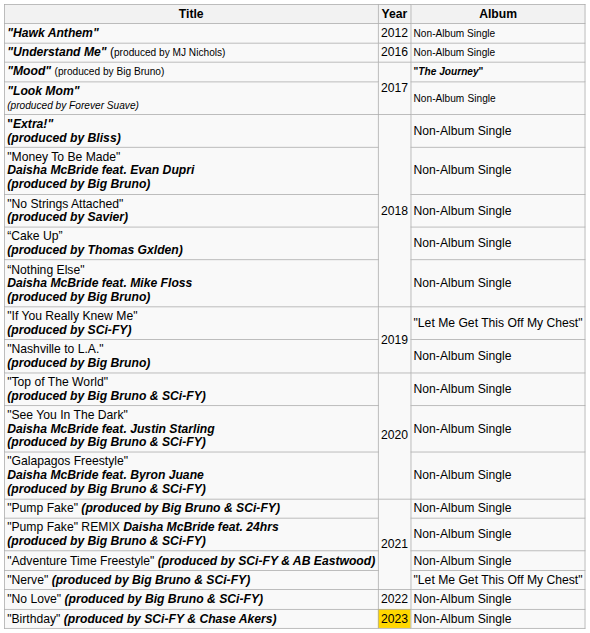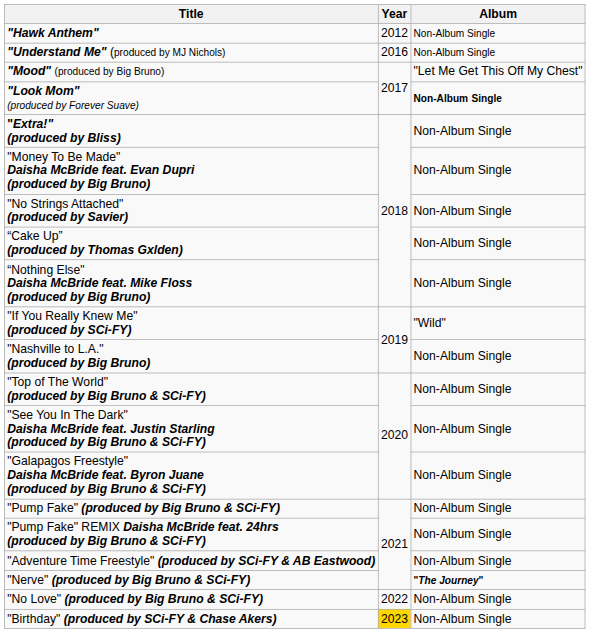 <table class="wikitable">
 <tr>
 <th>Title</th>
 <th>Year</th>
 <th>Album</th>
 </tr>
 <tr>
 <td><strong><em>"Hawk Anthem"</em></strong></td>
 <td>2012</td>
 <td><small>Non-Album Single</small></td>
 </tr>
 <tr>
 <td><strong><em>"Understand Me"</em></strong> (<small>produced by MJ Nichols)</small></td>
 <td>2016</td>
 <td><small>Non-Album Single</small></td>
 </tr>
 <tr>
 <td><strong><em>"Mood"</em></strong> <small>(produced by Big Bruno)</small></td>
 <td rowspan="2">2017</td>
-<td><small><strong>"<em>The Journey</em>"</strong></small></td>
+<td></em></strong>"Let Me Get This Off My Chest"<strong><em></td>
 </tr>
 <tr>
 <td><strong><em>"Look Mom"</em></strong><br><em><small>(produced by Forever Suave)</small></em></td>
-<td><small>Non-Album</small> <small>Single</small></td>
+<td><strong><small>Non-Album</small> <small>Single</small></strong></td>
 </tr>
 <tr>
 <td><strong>"<em>Extra!"<strong><em><br>(produced by Bliss)</td>
 <td rowspan="5">2018</td>
 <td>Non-Album Single</td>
 </tr>
 <tr>
 <td></em></strong>"Money To Be Made"<strong><em><br>Daisha McBride feat. Evan Dupri<br>(produced by Big Bruno)</td>
 <td>Non-Album Single</td>
 </tr>
 <tr>
 <td></em></strong>"No Strings Attached"<strong><em><br>(produced by Savier)</td>
 <td>Non-Album Single</td>
 </tr>
 <tr>
 <td></em></strong>“Cake Up”<strong><em><br>(produced by Thomas Gxlden)</td>
 <td>Non-Album Single</td>
 </tr>
 <tr>
 <td></em></strong>“Nothing Else"<strong><em><br>Daisha McBride feat. Mike Floss<br>(produced by Big Bruno)</td>
 <td>Non-Album Single</td>
 </tr>
 <tr>
 <td></em></strong>"If You Really Knew Me"<strong><em><br>(produced by SCi-FY)</td>
 <td rowspan="2">2019</td>
-<td></em></strong>"Let Me Get This Off My Chest"<strong><em></td>
+<td></em></strong>"Wild"<strong><em></td>
 </tr>
 <tr>
 <td></em></strong>"Nashville to L.A."<strong><em><br>(produced by Big Bruno)</td>
 <td>Non-Album Single</td>
 </tr>
 <tr>
 <td></em></strong>"Top of The World"<strong><em><br>(produced by Big Bruno & SCi-FY)</td>
 <td rowspan="3">2020</td>
 <td>Non-Album Single</td>
 </tr>
 <tr>
 <td></em></strong>"See You In The Dark"<strong><em><br>Daisha McBride feat. Justin Starling<br>(produced by Big Bruno & SCi-FY)</td>
 <td>Non-Album Single</td>
 </tr>
 <tr>
 <td></em></strong>"Galapagos Freestyle"<strong><em><br>Daisha McBride feat. Byron Juane<br>(produced by Big Bruno & SCi-FY)</td>
 <td>Non-Album Single</td>
 </tr>
 <tr>
 <td></em></strong>"Pump Fake"<strong><em> (produced by Big Bruno & SCi-FY)</td>
 <td rowspan="4">2021</td>
 <td>Non-Album Single</td>
 </tr>
 <tr>
 <td></em></strong>"Pump Fake" REMIX<strong><em> Daisha McBride feat. 24hrs<br>(produced by Big Bruno & SCi-FY)</td>
 <td>Non-Album Single</td>
 </tr>
 <tr>
 <td></em></strong>"Adventure Time Freestyle"<strong><em> (produced by SCi-FY & AB Eastwood)</td>
 <td>Non-Album Single</td>
 </tr>
 <tr>
 <td></em></strong>"Nerve"<strong><em> (produced by Big Bruno & SCi-FY)</td>
-<td></em></strong>"Let Me Get This Off My Chest"<strong><em></td>
+<td><small><strong>"<em>The Journey</em>"</strong></small></td>
 </tr>
 <tr>
 <td></em></strong>"No Love"<strong><em> (produced by Big Bruno & SCi-FY)</td>
 <td>2022</td>
 <td>Non-Album Single</td>
 </tr>
 <tr>
 <td></em></strong>"Birthday"<strong><em> (produced by SCi-FY & Chase Akers)</td>
 <td style="background: gold;">2023</td>
 <td>Non-Album Single</td>
 </tr>
 </table>
